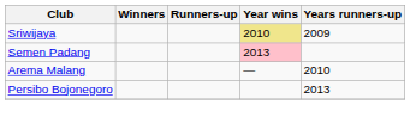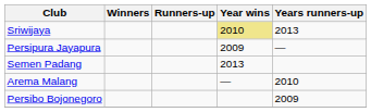 <table class="wikitable">
 <tr>
 <th>Club</th>
 <th>Winners</th>
 <th>Runners-up</th>
 <th>Year wins</th>
 <th>Years runners-up</th>
 </tr>
 <tr>
 <td><a href='#'>Sriwijaya</a></td>
 <td></td>
 <td></td>
 <td style="background: khaki;">2010</td>
+<td>2013</td>
+</tr>
+<tr>
+<td><a href='#'>Persipura Jayapura</a></td>
+<td></td>
+<td></td>
 <td>2009</td>
+<td>—</td>
 </tr>
 <tr>
 <td><a href='#'>Semen Padang</a></td>
 <td></td>
 <td></td>
-<td style="background: pink;">2013</td>
+<td>2013</td>
 <td></td>
 </tr>
 <tr>
 <td><a href='#'>Arema Malang</a></td>
 <td></td>
 <td></td>
 <td>—</td>
 <td>2010</td>
 </tr>
 <tr>
 <td><a href='#'>Persibo Bojonegoro</a></td>
 <td></td>
 <td></td>
 <td></td>
-<td>2013</td>
+<td>2009</td>
 </tr>
 <tr>
 </tr>
 </table>
